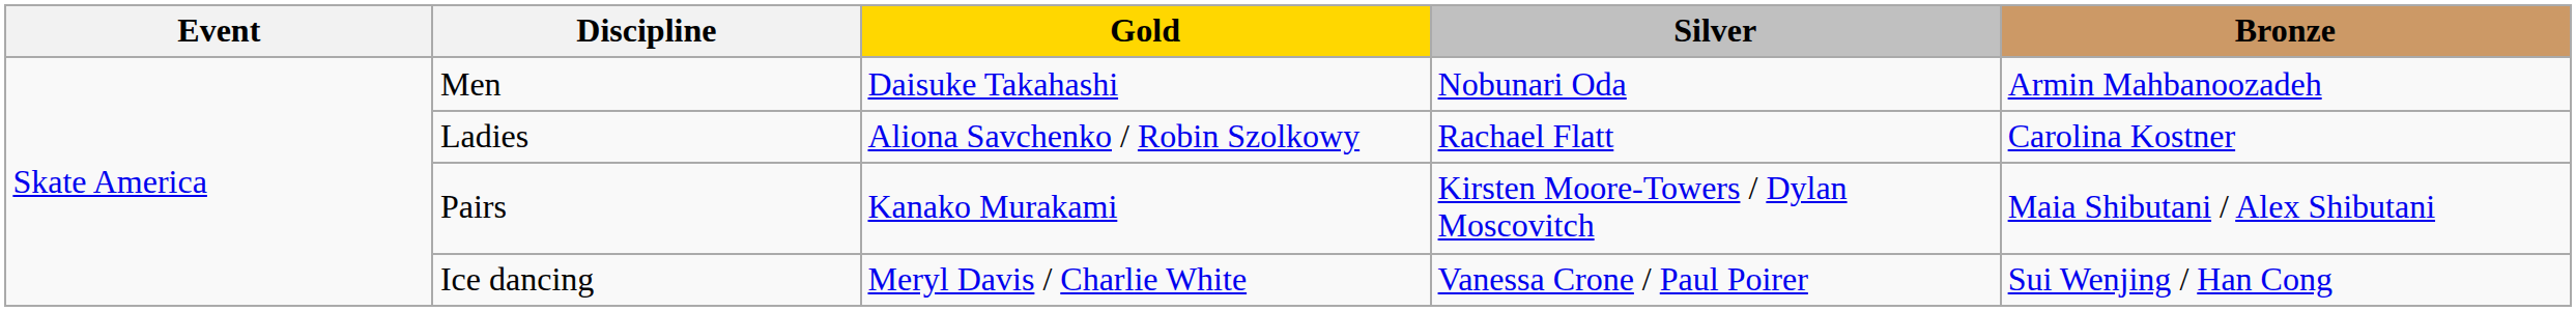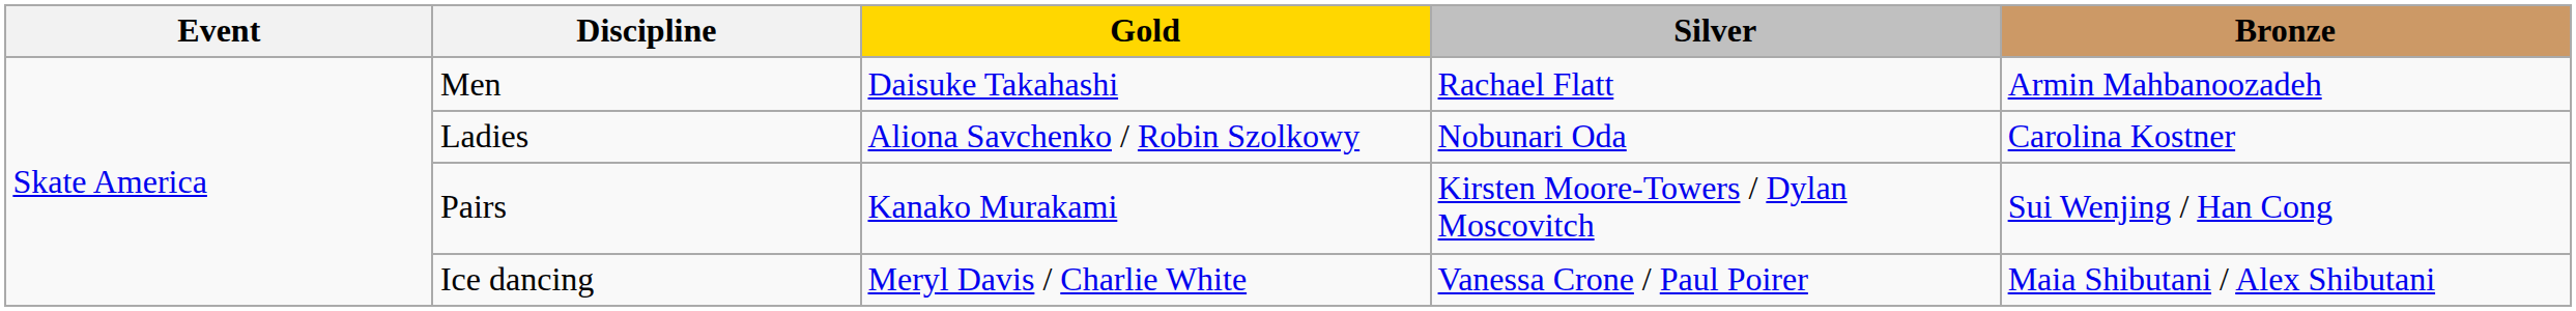 <table class="wikitable" width="98%">
 <tr>
 <th width="15%">Event</th>
 <th width="15%">Discipline</th>
 <td width = "20%" align="center" bgcolor="gold"><strong>Gold</strong></td>
 <td width = "20%" align="center" bgcolor="silver"><strong>Silver</strong></td>
 <td width = "20%" align="center" bgcolor="cc9966"><strong>Bronze</strong></td>
 </tr>
 <tr>
 <td rowspan="4"> <a href='#'>Skate America</a></td>
 <td>Men</td>
 <td> <a href='#'>Daisuke Takahashi</a></td>
-<td> <a href='#'>Nobunari Oda</a></td>
+<td> <a href='#'>Rachael Flatt</a></td>
 <td> <a href='#'>Armin Mahbanoozadeh</a></td>
 </tr>
 <tr>
 <td>Ladies</td>
 <td> <a href='#'>Aliona Savchenko</a> / <a href='#'>Robin Szolkowy</a></td>
-<td> <a href='#'>Rachael Flatt</a></td>
+<td> <a href='#'>Nobunari Oda</a></td>
 <td> <a href='#'>Carolina Kostner</a></td>
 </tr>
 <tr>
 <td>Pairs</td>
 <td> <a href='#'>Kanako Murakami</a></td>
 <td> <a href='#'>Kirsten Moore-Towers</a> / <a href='#'>Dylan Moscovitch</a></td>
-<td> <a href='#'>Maia Shibutani</a> / <a href='#'>Alex Shibutani</a></td>
+<td> <a href='#'>Sui Wenjing</a> / <a href='#'>Han Cong</a></td>
 </tr>
 <tr>
 <td>Ice dancing</td>
 <td> <a href='#'>Meryl Davis</a> / <a href='#'>Charlie White</a></td>
 <td> <a href='#'>Vanessa Crone</a> / <a href='#'>Paul Poirer</a></td>
-<td> <a href='#'>Sui Wenjing</a> / <a href='#'>Han Cong</a></td>
+<td> <a href='#'>Maia Shibutani</a> / <a href='#'>Alex Shibutani</a></td>
 </tr>
 </table>
